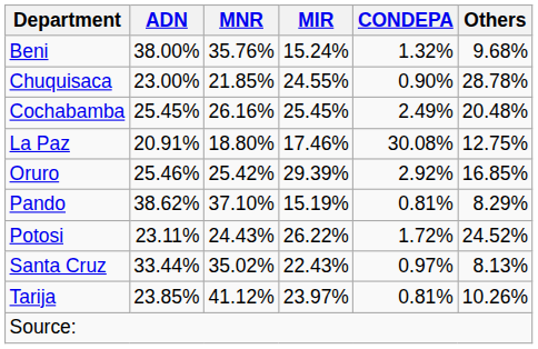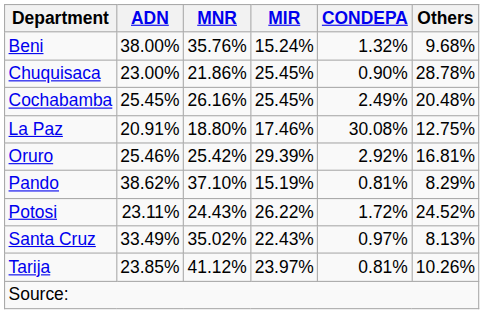 <table class="wikitable sortable" style="text-align:right">
 <tr>
 <th>Department</th>
 <th><a href='#'>ADN</a></th>
 <th><a href='#'>MNR</a></th>
 <th><a href='#'>MIR</a></th>
 <th><a href='#'>CONDEPA</a></th>
 <th>Others</th>
 </tr>
 <tr>
 <td align=left><a href='#'>Beni</a></td>
 <td>38.00%</td>
 <td>35.76%</td>
 <td>15.24%</td>
 <td>1.32%</td>
 <td>9.68%</td>
 </tr>
 <tr>
 <td align=left><a href='#'>Chuquisaca</a></td>
 <td>23.00%</td>
-<td>21.85%</td>
-<td>24.55%</td>
+<td>21.86%</td>
+<td>25.45%</td>
 <td>0.90%</td>
 <td>28.78%</td>
 </tr>
 <tr>
 <td align=left><a href='#'>Cochabamba</a></td>
 <td>25.45%</td>
 <td>26.16%</td>
 <td>25.45%</td>
 <td>2.49%</td>
 <td>20.48%</td>
 </tr>
 <tr>
 <td align=left><a href='#'>La Paz</a></td>
 <td>20.91%</td>
 <td>18.80%</td>
 <td>17.46%</td>
 <td>30.08%</td>
 <td>12.75%</td>
 </tr>
 <tr>
 <td align=left><a href='#'>Oruro</a></td>
 <td>25.46%</td>
 <td>25.42%</td>
 <td>29.39%</td>
 <td>2.92%</td>
-<td>16.85%</td>
+<td>16.81%</td>
 </tr>
 <tr>
 <td align=left><a href='#'>Pando</a></td>
 <td>38.62%</td>
 <td>37.10%</td>
 <td>15.19%</td>
 <td>0.81%</td>
 <td>8.29%</td>
 </tr>
 <tr>
 <td align=left><a href='#'>Potosi</a></td>
 <td>23.11%</td>
 <td>24.43%</td>
 <td>26.22%</td>
 <td>1.72%</td>
 <td>24.52%</td>
 </tr>
 <tr>
 <td align=left><a href='#'>Santa Cruz</a></td>
-<td>33.44%</td>
+<td>33.49%</td>
 <td>35.02%</td>
 <td>22.43%</td>
 <td>0.97%</td>
 <td>8.13%</td>
 </tr>
 <tr>
 <td align=left><a href='#'>Tarija</a></td>
 <td>23.85%</td>
 <td>41.12%</td>
 <td>23.97%</td>
 <td>0.81%</td>
 <td>10.26%</td>
 </tr>
 <tr class=sortbottom>
 <td align=left colspan="6">Source: </td>
 </tr>
 </table>
